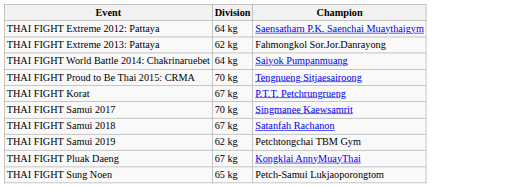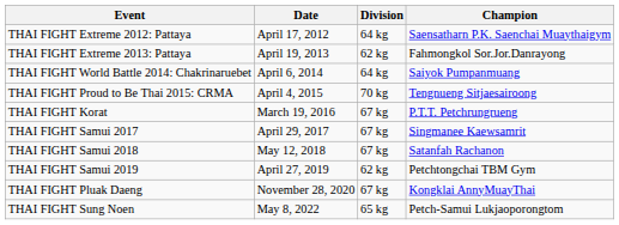 <table class="wikitable">
 <tr>
 <th>Event</th>
+<th>Date</th>
 <th>Division</th>
 <th>Champion</th>
 </tr>
 <tr>
 <td>THAI FIGHT Extreme 2012: Pattaya</td>
+<td>April 17, 2012</td>
 <td>64 kg</td>
 <td> <a href='#'>Saensatharn P.K. Saenchai Muaythaigym</a></td>
 </tr>
 <tr>
 <td>THAI FIGHT Extreme 2013: Pattaya</td>
+<td>April 19, 2013</td>
 <td>62 kg</td>
 <td> Fahmongkol Sor.Jor.Danrayong</td>
 </tr>
 <tr>
 <td>THAI FIGHT World Battle 2014: Chakrinaruebet</td>
+<td>April 6, 2014</td>
 <td>64 kg</td>
 <td> <a href='#'>Saiyok Pumpanmuang</a></td>
 </tr>
 <tr>
 <td>THAI FIGHT Proud to Be Thai 2015: CRMA</td>
+<td>April 4, 2015</td>
 <td>70 kg</td>
 <td> <a href='#'>Tengnueng Sitjaesairoong</a></td>
 </tr>
 <tr>
 <td>THAI FIGHT Korat</td>
+<td>March 19, 2016</td>
 <td>67 kg</td>
 <td> <a href='#'>P.T.T. Petchrungrueng</a></td>
 </tr>
 <tr>
 <td>THAI FIGHT Samui 2017</td>
-<td>70 kg</td>
+<td>April 29, 2017</td>
+<td>67 kg</td>
 <td> <a href='#'>Singmanee Kaewsamrit</a></td>
 </tr>
 <tr>
 <td>THAI FIGHT Samui 2018</td>
+<td>May 12, 2018</td>
 <td>67 kg</td>
 <td> <a href='#'>Satanfah Rachanon</a></td>
 </tr>
 <tr>
 <td>THAI FIGHT Samui 2019</td>
+<td>April 27, 2019</td>
 <td>62 kg</td>
 <td> Petchtongchai TBM Gym</td>
 </tr>
 <tr>
 <td>THAI FIGHT Pluak Daeng</td>
+<td>November 28, 2020</td>
 <td>67 kg</td>
 <td> <a href='#'>Kongklai AnnyMuayThai</a></td>
 </tr>
 <tr>
 <td>THAI FIGHT Sung Noen</td>
+<td>May 8, 2022</td>
 <td>65 kg</td>
 <td> Petch-Samui Lukjaoporongtom</td>
 </tr>
 </table>
